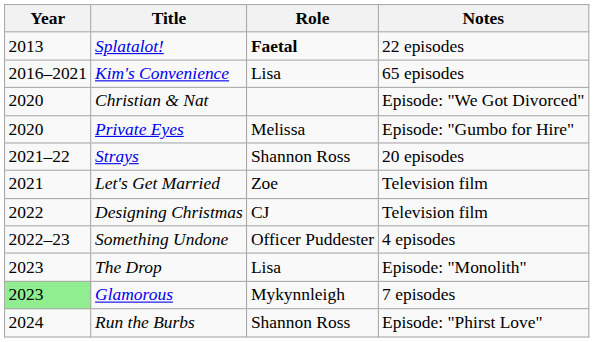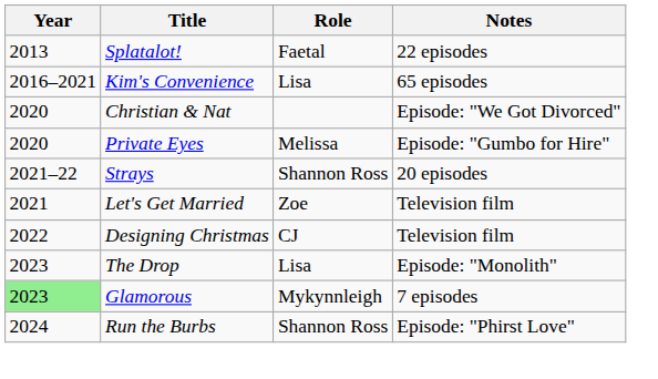 <table class="wikitable sortable">
 <tr>
 <th>Year</th>
 <th>Title</th>
 <th>Role</th>
 <th>Notes</th>
 </tr>
 <tr>
 <td>2013</td>
 <td><em><a href='#'>Splatalot!</a></em></td>
-<td><strong>Faetal</strong></td>
+<td>Faetal</td>
 <td>22 episodes</td>
 </tr>
 <tr>
 <td>2016–2021</td>
 <td><em><a href='#'>Kim's Convenience</a></em></td>
 <td>Lisa</td>
 <td>65 episodes</td>
 </tr>
 <tr>
 <td>2020</td>
 <td><em>Christian & Nat</em></td>
 <td></td>
 <td>Episode: "We Got Divorced"</td>
 </tr>
 <tr>
 <td>2020</td>
 <td><em><a href='#'>Private Eyes</a></em></td>
 <td>Melissa</td>
 <td>Episode: "Gumbo for Hire"</td>
 </tr>
 <tr>
 <td>2021–22</td>
 <td><em><a href='#'>Strays</a></em></td>
 <td>Shannon Ross</td>
 <td>20 episodes</td>
 </tr>
 <tr>
 <td>2021</td>
 <td><em>Let's Get Married</em></td>
 <td>Zoe</td>
 <td>Television film</td>
 </tr>
 <tr>
 <td>2022</td>
 <td><em>Designing Christmas</em></td>
 <td>CJ</td>
 <td>Television film</td>
 </tr>
 <tr>
-<td>2022–23</td>
-<td><em>Something Undone</em></td>
-<td>Officer Puddester</td>
-<td>4 episodes</td>
-</tr>
-<tr>
 <td>2023</td>
 <td><em>The Drop</em></td>
 <td>Lisa</td>
 <td>Episode: "Monolith"</td>
 </tr>
 <tr>
 <td style="background: lightgreen;">2023</td>
 <td><em><a href='#'>Glamorous</a></em></td>
 <td>Mykynnleigh</td>
 <td>7 episodes</td>
 </tr>
 <tr>
 <td>2024</td>
 <td><em>Run the Burbs</em></td>
 <td>Shannon Ross</td>
 <td>Episode: "Phirst Love"</td>
 </tr>
 </table>
